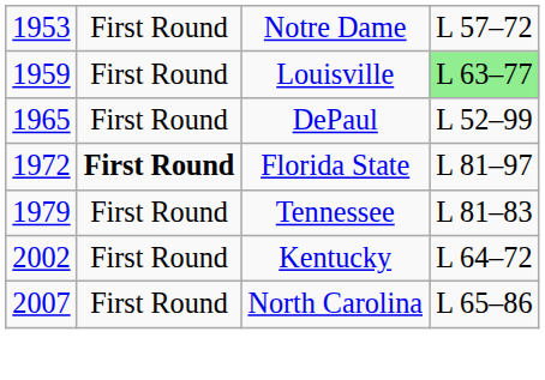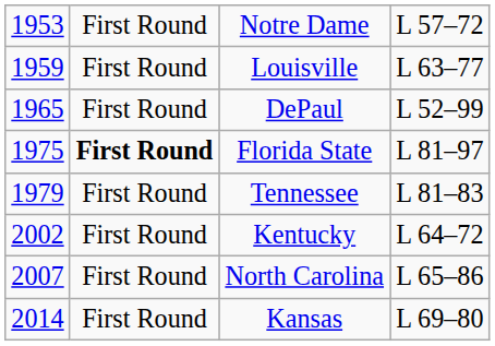 <table class="wikitable">
 <tr align="center">
 <td><a href='#'>1953</a></td>
 <td>First Round</td>
 <td><a href='#'>Notre Dame</a></td>
 <td>L 57–72</td>
 </tr>
 <tr align="center">
 <td><a href='#'>1959</a></td>
 <td>First Round</td>
 <td><a href='#'>Louisville</a></td>
-<td style="background: lightgreen;">L 63–77</td>
+<td>L 63–77</td>
 </tr>
 <tr align="center">
 <td><a href='#'>1965</a></td>
 <td>First Round</td>
 <td><a href='#'>DePaul</a></td>
 <td>L 52–99</td>
 </tr>
 <tr align="center">
-<td><a href='#'>1972</a></td>
+<td><a href='#'>1975</a></td>
 <td><strong>First Round</strong></td>
 <td><a href='#'>Florida State</a></td>
 <td>L 81–97</td>
 </tr>
 <tr align="center">
 <td><a href='#'>1979</a></td>
 <td>First Round</td>
 <td><a href='#'>Tennessee</a></td>
 <td>L 81–83</td>
 </tr>
 <tr align="center">
 <td><a href='#'>2002</a></td>
 <td>First Round</td>
 <td><a href='#'>Kentucky</a></td>
 <td>L 64–72</td>
 </tr>
 <tr align="center">
 <td><a href='#'>2007</a></td>
 <td>First Round</td>
 <td><a href='#'>North Carolina</a></td>
 <td>L 65–86</td>
 </tr>
+<tr align="center">
+<td><a href='#'>2014</a></td>
+<td>First Round</td>
+<td><a href='#'>Kansas</a></td>
+<td>L 69–80</td>
+</tr>
 </table>
